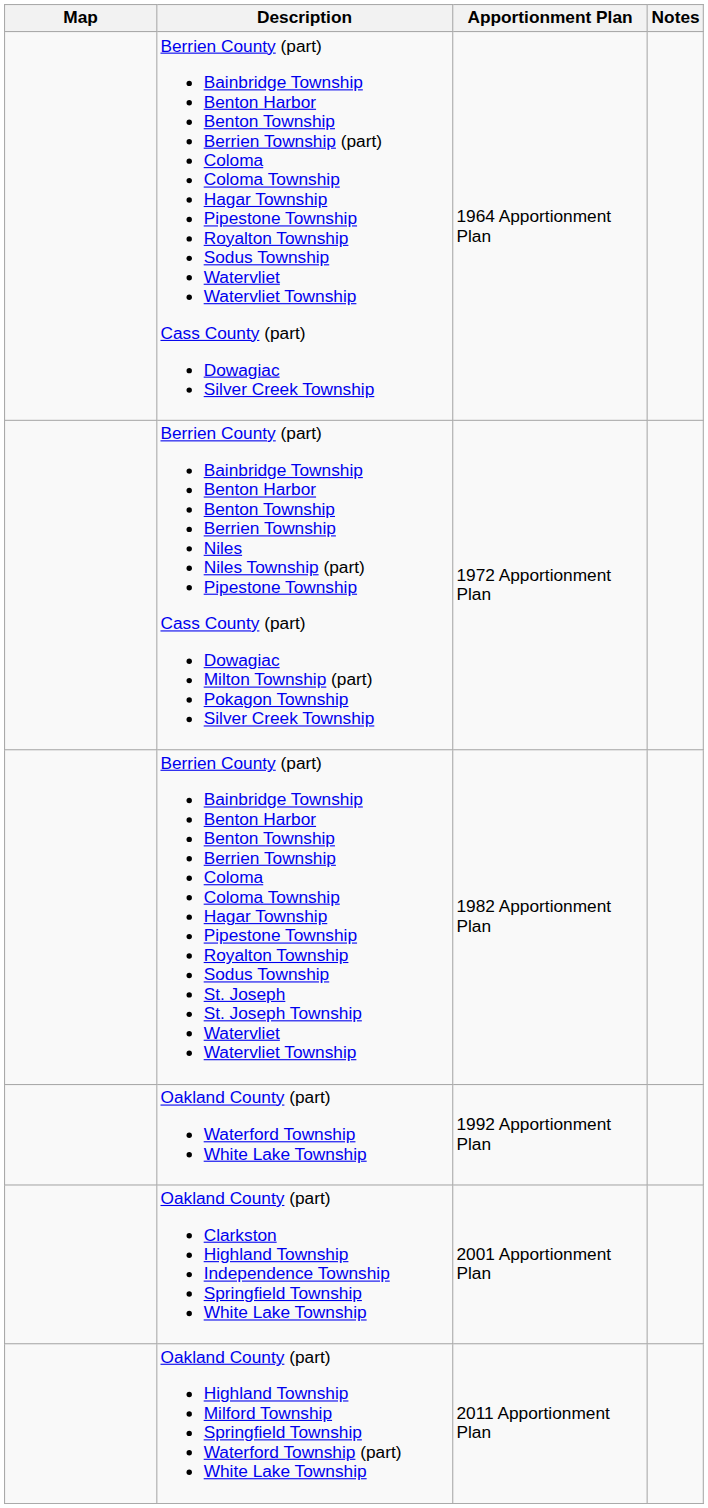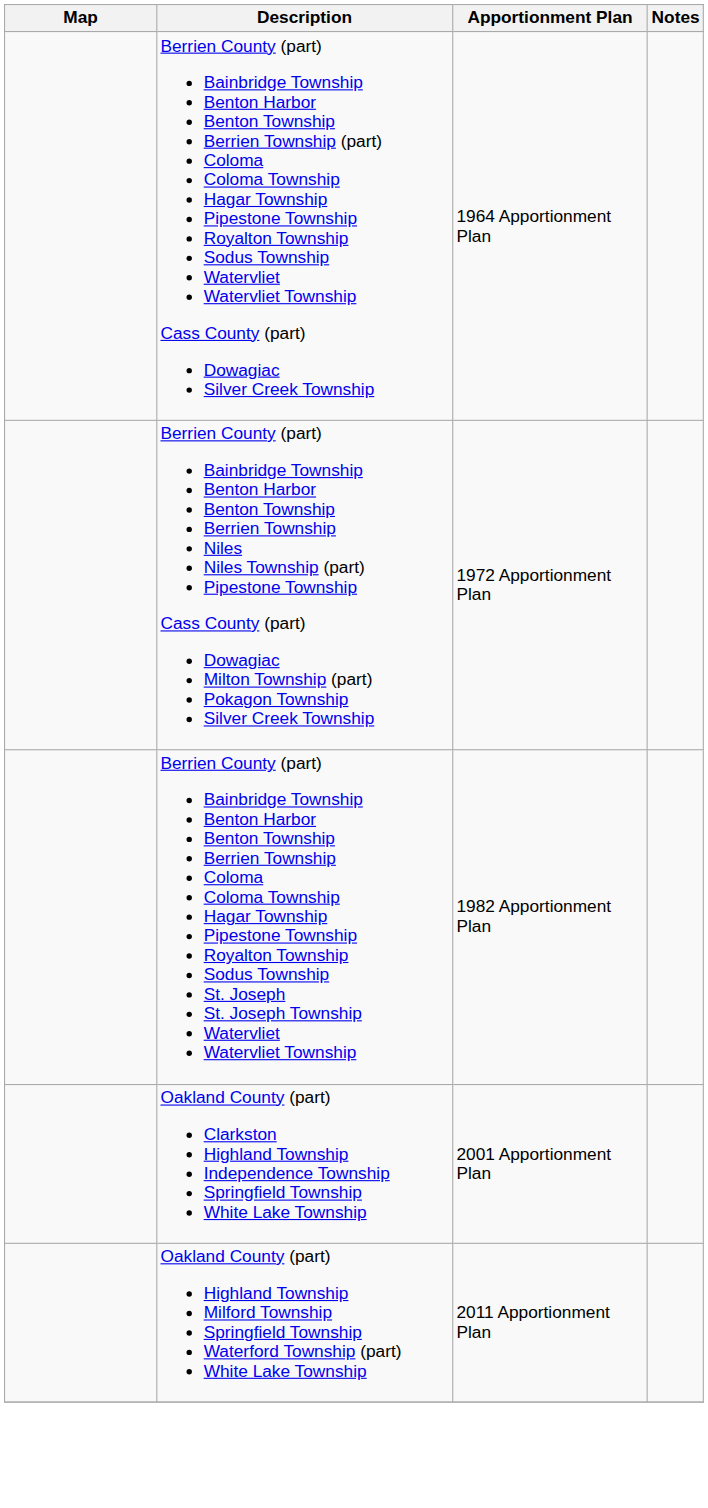 <table class="wikitable sortable">
 <tr>
 <th style="width:100pt;">Map</th>
 <th style="width:200pt;">Description</th>
 <th style="width:130pt;">Apportionment Plan</th>
 <th style="width:15pt;">Notes</th>
 </tr>
 <tr>
 <td></td>
 <td><a href='#'>Berrien County</a> (part)<br><ul><li><a href='#'>Bainbridge Township</a></li><li><a href='#'>Benton Harbor</a></li><li><a href='#'>Benton Township</a></li><li><a href='#'>Berrien Township</a> (part)</li><li><a href='#'>Coloma</a></li><li><a href='#'>Coloma Township</a></li><li><a href='#'>Hagar Township</a></li><li><a href='#'>Pipestone Township</a></li><li><a href='#'>Royalton Township</a></li><li><a href='#'>Sodus Township</a></li><li><a href='#'>Watervliet</a></li><li><a href='#'>Watervliet Township</a></li></ul><a href='#'>Cass County</a> (part)<ul><li><a href='#'>Dowagiac</a></li><li><a href='#'>Silver Creek Township</a></li></ul></td>
 <td>1964 Apportionment Plan</td>
 <td></td>
 </tr>
 <tr>
 <td></td>
 <td><a href='#'>Berrien County</a> (part)<br><ul><li><a href='#'>Bainbridge Township</a></li><li><a href='#'>Benton Harbor</a></li><li><a href='#'>Benton Township</a></li><li><a href='#'>Berrien Township</a></li><li><a href='#'>Niles</a></li><li><a href='#'>Niles Township</a> (part)</li><li><a href='#'>Pipestone Township</a></li></ul><a href='#'>Cass County</a> (part)<ul><li><a href='#'>Dowagiac</a></li><li><a href='#'>Milton Township</a> (part)</li><li><a href='#'>Pokagon Township</a></li><li><a href='#'>Silver Creek Township</a></li></ul></td>
 <td>1972 Apportionment Plan</td>
 <td></td>
 </tr>
 <tr>
 <td></td>
 <td><a href='#'>Berrien County</a> (part)<br><ul><li><a href='#'>Bainbridge Township</a></li><li><a href='#'>Benton Harbor</a></li><li><a href='#'>Benton Township</a></li><li><a href='#'>Berrien Township</a></li><li><a href='#'>Coloma</a></li><li><a href='#'>Coloma Township</a></li><li><a href='#'>Hagar Township</a></li><li><a href='#'>Pipestone Township</a></li><li><a href='#'>Royalton Township</a></li><li><a href='#'>Sodus Township</a></li><li><a href='#'>St. Joseph</a></li><li><a href='#'>St. Joseph Township</a></li><li><a href='#'>Watervliet</a></li><li><a href='#'>Watervliet Township</a></li></ul></td>
 <td>1982 Apportionment Plan</td>
 <td></td>
 </tr>
 <tr>
 <td></td>
-<td><a href='#'>Oakland County</a> (part)<br><ul><li><a href='#'>Waterford Township</a></li><li><a href='#'>White Lake Township</a></li></ul></td>
-<td>1992 Apportionment Plan</td>
-<td></td>
-</tr>
-<tr>
-<td></td>
 <td><a href='#'>Oakland County</a> (part)<br><ul><li><a href='#'>Clarkston</a></li><li><a href='#'>Highland Township</a></li><li><a href='#'>Independence Township</a></li><li><a href='#'>Springfield Township</a></li><li><a href='#'>White Lake Township</a></li></ul></td>
 <td>2001 Apportionment Plan</td>
 <td></td>
 </tr>
 <tr>
 <td></td>
 <td><a href='#'>Oakland County</a> (part)<br><ul><li><a href='#'>Highland Township</a></li><li><a href='#'>Milford Township</a></li><li><a href='#'>Springfield Township</a></li><li><a href='#'>Waterford Township</a> (part)</li><li><a href='#'>White Lake Township</a></li></ul></td>
 <td>2011 Apportionment Plan</td>
 <td></td>
 </tr>
 <tr>
 </tr>
 </table>
